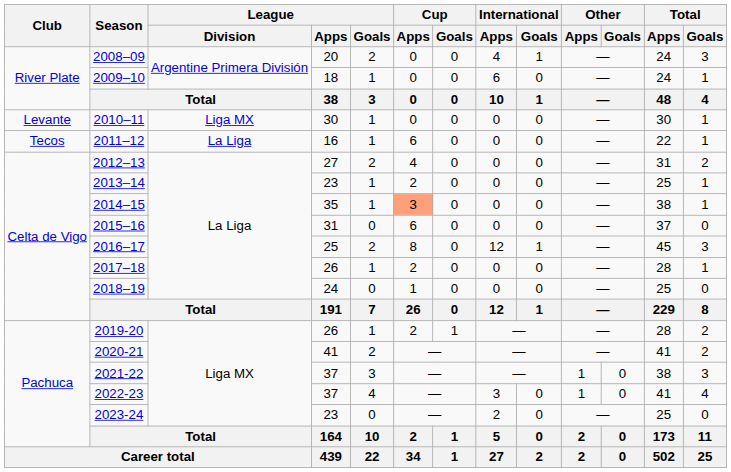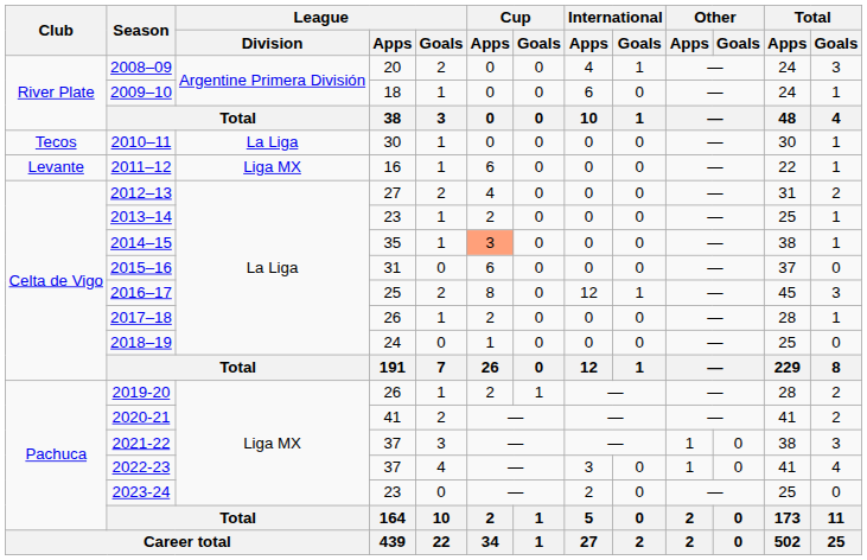 <table class="wikitable" style="text-align: center">
 <tr>
 <th rowspan=2>Club</th>
 <th rowspan=2>Season</th>
 <th colspan=3>League</th>
 <th colspan=2>Cup</th>
 <th colspan=2>International</th>
 <th colspan=2>Other</th>
 <th colspan=2>Total</th>
 </tr>
 <tr>
 <th>Division</th>
 <th>Apps</th>
 <th>Goals</th>
 <th>Apps</th>
 <th>Goals</th>
 <th>Apps</th>
 <th>Goals</th>
 <th>Apps</th>
 <th>Goals</th>
 <th>Apps</th>
 <th>Goals</th>
 </tr>
 <tr>
 <td rowspan=3><a href='#'>River Plate</a></td>
 <td><a href='#'>2008–09</a></td>
 <td rowspan="2"><a href='#'>Argentine Primera División</a></td>
 <td>20</td>
 <td>2</td>
 <td>0</td>
 <td>0</td>
 <td>4</td>
 <td>1</td>
 <td colspan="2">—</td>
 <td>24</td>
 <td>3</td>
 </tr>
 <tr>
 <td><a href='#'>2009–10</a></td>
 <td>18</td>
 <td>1</td>
 <td>0</td>
 <td>0</td>
 <td>6</td>
 <td>0</td>
 <td colspan="2">—</td>
 <td>24</td>
 <td>1</td>
 </tr>
 <tr>
 <th colspan=2>Total</th>
 <th>38</th>
 <th>3</th>
 <th>0</th>
 <th>0</th>
 <th>10</th>
 <th>1</th>
 <th colspan="2">—</th>
 <th>48</th>
 <th>4</th>
 </tr>
 <tr>
-<td><a href='#'>Levante</a></td>
+<td><a href='#'>Tecos</a></td>
 <td><a href='#'>2010–11</a></td>
-<td><a href='#'>Liga MX</a></td>
+<td><a href='#'>La Liga</a></td>
 <td>30</td>
 <td>1</td>
 <td>0</td>
 <td>0</td>
 <td>0</td>
 <td>0</td>
 <td colspan="2">—</td>
 <td>30</td>
 <td>1</td>
 </tr>
 <tr>
-<td><a href='#'>Tecos</a></td>
+<td><a href='#'>Levante</a></td>
 <td><a href='#'>2011–12</a></td>
-<td><a href='#'>La Liga</a></td>
+<td><a href='#'>Liga MX</a></td>
 <td>16</td>
 <td>1</td>
 <td>6</td>
 <td>0</td>
 <td>0</td>
 <td>0</td>
 <td colspan="2">—</td>
 <td>22</td>
 <td>1</td>
 </tr>
 <tr>
 <td rowspan=8><a href='#'>Celta de Vigo</a></td>
 <td><a href='#'>2012–13</a></td>
 <td rowspan=7>La Liga</td>
 <td>27</td>
 <td>2</td>
 <td>4</td>
 <td>0</td>
 <td>0</td>
 <td>0</td>
 <td colspan="2">—</td>
 <td>31</td>
 <td>2</td>
 </tr>
 <tr>
 <td><a href='#'>2013–14</a></td>
 <td>23</td>
 <td>1</td>
 <td>2</td>
 <td>0</td>
 <td>0</td>
 <td>0</td>
 <td colspan="2">—</td>
 <td>25</td>
 <td>1</td>
 </tr>
 <tr>
 <td><a href='#'>2014–15</a></td>
 <td>35</td>
 <td>1</td>
 <td style="background: lightsalmon;">3</td>
 <td>0</td>
 <td>0</td>
 <td>0</td>
 <td colspan="2">—</td>
 <td>38</td>
 <td>1</td>
 </tr>
 <tr>
 <td><a href='#'>2015–16</a></td>
 <td>31</td>
 <td>0</td>
 <td>6</td>
 <td>0</td>
 <td>0</td>
 <td>0</td>
 <td colspan="2">—</td>
 <td>37</td>
 <td>0</td>
 </tr>
 <tr>
 <td><a href='#'>2016–17</a></td>
 <td>25</td>
 <td>2</td>
 <td>8</td>
 <td>0</td>
 <td>12</td>
 <td>1</td>
 <td colspan="2">—</td>
 <td>45</td>
 <td>3</td>
 </tr>
 <tr>
 <td><a href='#'>2017–18</a></td>
 <td>26</td>
 <td>1</td>
 <td>2</td>
 <td>0</td>
 <td>0</td>
 <td>0</td>
 <td colspan="2">—</td>
 <td>28</td>
 <td>1</td>
 </tr>
 <tr>
 <td><a href='#'>2018–19</a></td>
 <td>24</td>
 <td>0</td>
 <td>1</td>
 <td>0</td>
 <td>0</td>
 <td>0</td>
 <td colspan="2">—</td>
 <td>25</td>
 <td>0</td>
 </tr>
 <tr>
 <th colspan=2>Total</th>
 <th>191</th>
 <th>7</th>
 <th>26</th>
 <th>0</th>
 <th>12</th>
 <th>1</th>
 <th colspan="2">—</th>
 <th>229</th>
 <th>8</th>
 </tr>
 <tr>
 <td rowspan="6"><a href='#'>Pachuca</a></td>
 <td><a href='#'>2019-20</a></td>
 <td rowspan="5">Liga MX</td>
 <td>26</td>
 <td>1</td>
 <td>2</td>
 <td>1</td>
 <td colspan="2">—</td>
 <td colspan="2">—</td>
 <td>28</td>
 <td>2</td>
 </tr>
 <tr>
 <td><a href='#'>2020-21</a></td>
 <td>41</td>
 <td>2</td>
 <td colspan="2">—</td>
 <td colspan="2">—</td>
 <td colspan="2">—</td>
 <td>41</td>
 <td>2</td>
 </tr>
 <tr>
 <td><a href='#'>2021-22</a></td>
 <td>37</td>
 <td>3</td>
 <td colspan="2">—</td>
 <td colspan="2">—</td>
 <td>1</td>
 <td>0</td>
 <td>38</td>
 <td>3</td>
 </tr>
 <tr>
 <td><a href='#'>2022-23</a></td>
 <td>37</td>
 <td>4</td>
 <td colspan="2">—</td>
 <td>3</td>
 <td>0</td>
 <td>1</td>
 <td>0</td>
 <td>41</td>
 <td>4</td>
 </tr>
 <tr>
 <td><a href='#'>2023-24</a></td>
 <td>23</td>
 <td>0</td>
 <td colspan="2">—</td>
 <td>2</td>
 <td>0</td>
 <td colspan="2">—</td>
 <td>25</td>
 <td>0</td>
 </tr>
 <tr>
 <th colspan="2">Total</th>
 <th>164</th>
 <th>10</th>
 <th>2</th>
 <th>1</th>
 <th>5</th>
 <th>0</th>
 <th>2</th>
 <th>0</th>
 <th>173</th>
 <th>11</th>
 </tr>
 <tr>
 <th colspan=3>Career total</th>
 <th>439</th>
 <th>22</th>
 <th>34</th>
 <th>1</th>
 <th>27</th>
 <th>2</th>
 <th>2</th>
 <th>0</th>
 <th>502</th>
 <th>25</th>
 </tr>
 </table>
